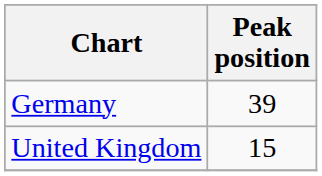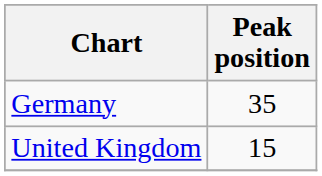 <table class="wikitable sortable">
 <tr>
 <th align="center">Chart</th>
 <th align="center">Peak<br>position</th>
 </tr>
 <tr>
 <td align="left"><a href='#'>Germany</a></td>
-<td align="center">39</td>
+<td align="center">35</td>
 </tr>
 <tr>
 <td align="left"><a href='#'>United Kingdom</a></td>
 <td align="center">15</td>
 </tr>
 <tr>
 </tr>
 </table>
